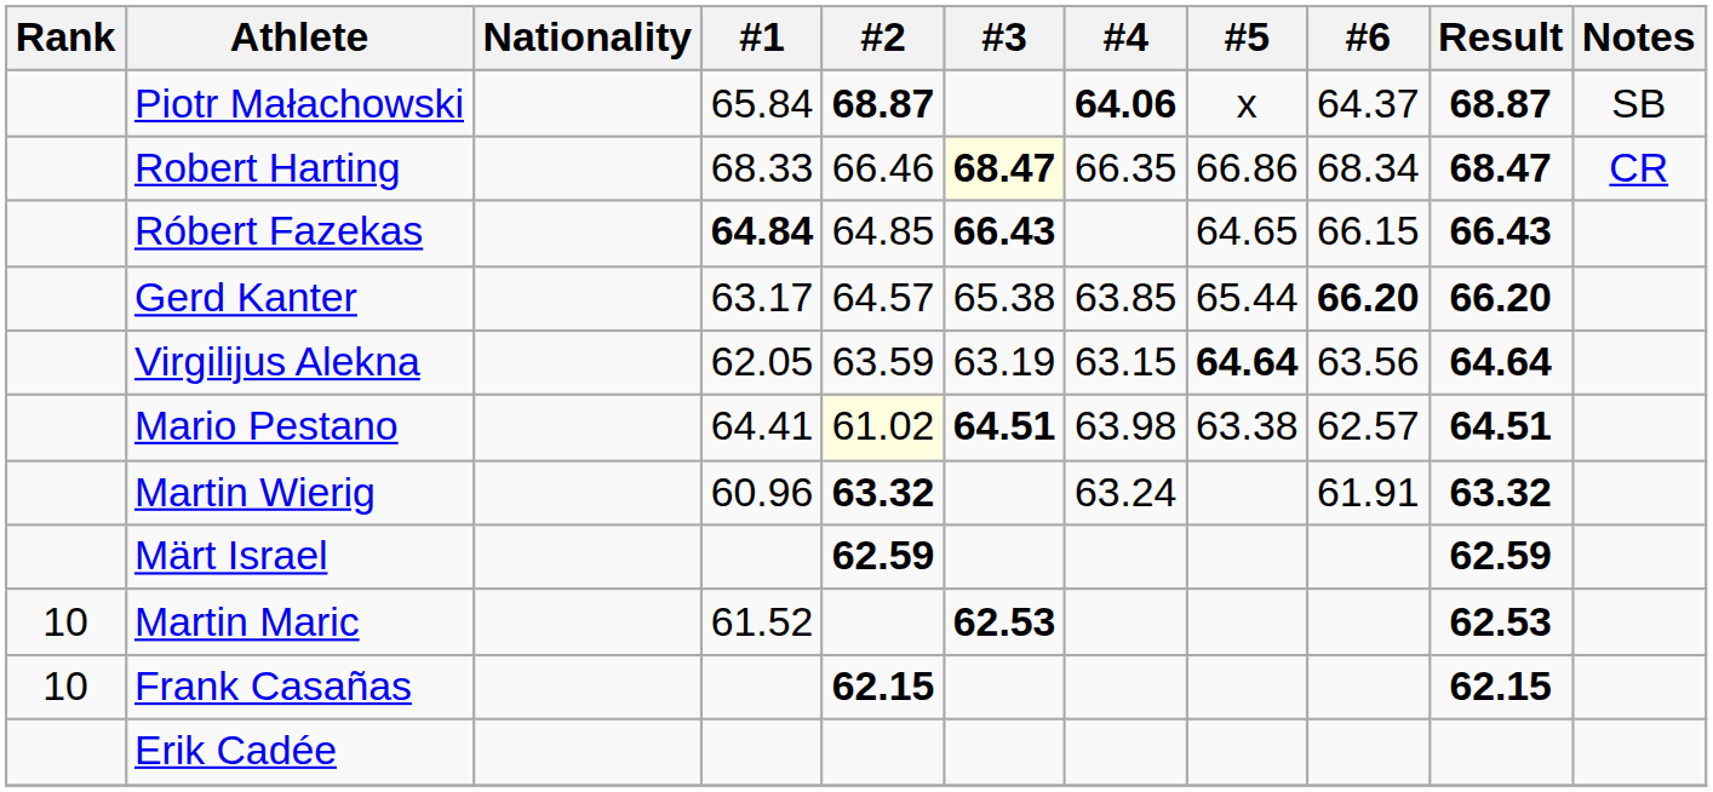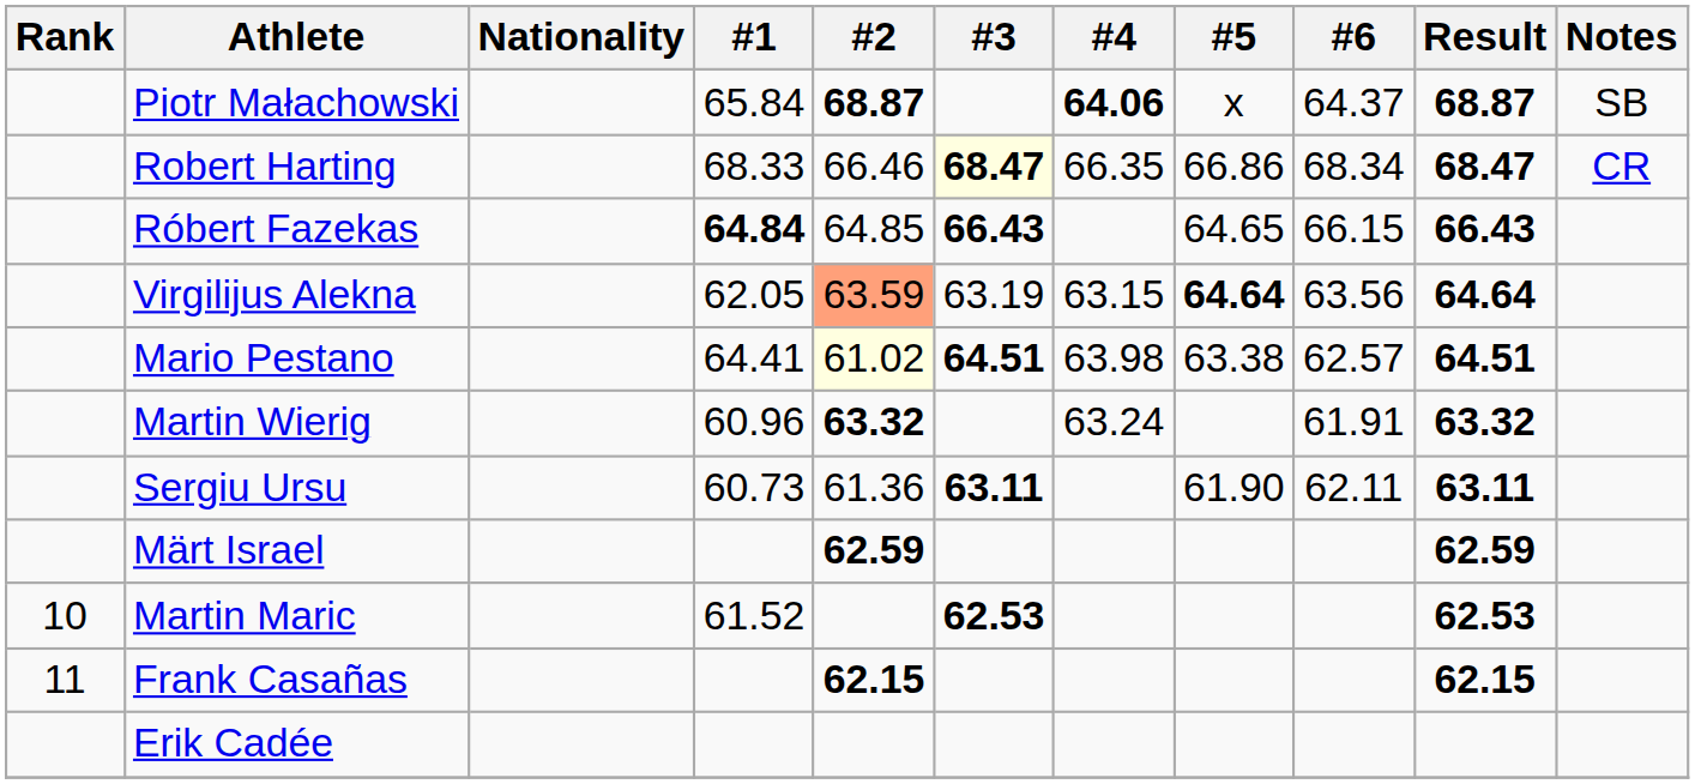 <table class="wikitable sortable" style="text-align:center">
 <tr>
 <th>Rank</th>
 <th>Athlete</th>
 <th>Nationality</th>
 <th>#1</th>
 <th>#2</th>
 <th>#3</th>
 <th>#4</th>
 <th>#5</th>
 <th>#6</th>
 <th>Result</th>
 <th>Notes</th>
 </tr>
 <tr>
 <td></td>
 <td align="left"><a href='#'>Piotr Małachowski</a></td>
 <td align=left></td>
 <td>65.84</td>
 <td><strong>68.87</strong></td>
 <td></td>
 <td><strong>64.06</strong></td>
 <td>x</td>
 <td>64.37</td>
 <td><strong>68.87</strong></td>
 <td>SB</td>
 </tr>
 <tr>
 <td></td>
 <td align="left"><a href='#'>Robert Harting</a></td>
 <td align=left></td>
 <td>68.33</td>
 <td>66.46</td>
 <td style="background: lightyellow;"><strong>68.47</strong></td>
 <td>66.35</td>
 <td>66.86</td>
 <td>68.34</td>
 <td><strong>68.47</strong></td>
 <td><a href='#'>CR</a></td>
 </tr>
 <tr>
 <td></td>
 <td align="left"><a href='#'>Róbert Fazekas</a></td>
 <td align=left></td>
 <td><strong>64.84</strong></td>
 <td>64.85</td>
 <td><strong>66.43</strong></td>
 <td></td>
 <td>64.65</td>
 <td>66.15</td>
 <td><strong>66.43</strong></td>
 <td></td>
 </tr>
 <tr>
 <td></td>
-<td align="left"><a href='#'>Gerd Kanter</a></td>
-<td align=left></td>
-<td>63.17</td>
-<td>64.57</td>
-<td>65.38</td>
-<td>63.85</td>
-<td>65.44</td>
-<td><strong>66.20</strong></td>
-<td><strong>66.20</strong></td>
-<td></td>
-</tr>
-<tr>
-<td></td>
 <td align="left"><a href='#'>Virgilijus Alekna</a></td>
 <td align=left></td>
 <td>62.05</td>
-<td>63.59</td>
+<td style="background: lightsalmon;">63.59</td>
 <td>63.19</td>
 <td>63.15</td>
 <td><strong>64.64</strong></td>
 <td>63.56</td>
 <td><strong>64.64</strong></td>
 <td></td>
 </tr>
 <tr>
 <td></td>
 <td align="left"><a href='#'>Mario Pestano</a></td>
 <td align=left></td>
 <td>64.41</td>
 <td style="background: lightyellow;">61.02</td>
 <td><strong>64.51</strong></td>
 <td>63.98</td>
 <td>63.38</td>
 <td>62.57</td>
 <td><strong>64.51</strong></td>
 <td></td>
 </tr>
 <tr>
 <td></td>
 <td align="left"><a href='#'>Martin Wierig</a></td>
 <td align=left></td>
 <td>60.96</td>
 <td><strong>63.32</strong></td>
 <td></td>
 <td>63.24</td>
 <td></td>
 <td>61.91</td>
 <td><strong>63.32</strong></td>
 <td></td>
 </tr>
 <tr>
 <td></td>
+<td align="left"><a href='#'>Sergiu Ursu</a></td>
+<td align=left></td>
+<td>60.73</td>
+<td>61.36</td>
+<td><strong>63.11</strong></td>
+<td></td>
+<td>61.90</td>
+<td>62.11</td>
+<td><strong>63.11</strong></td>
+<td></td>
+</tr>
+<tr>
+<td></td>
 <td align="left"><a href='#'>Märt Israel</a></td>
 <td align=left></td>
 <td></td>
 <td><strong>62.59</strong></td>
 <td></td>
 <td></td>
 <td></td>
 <td></td>
 <td><strong>62.59</strong></td>
 <td></td>
 </tr>
 <tr>
 <td>10</td>
 <td align="left"><a href='#'>Martin Maric</a></td>
 <td align=left></td>
 <td>61.52</td>
 <td></td>
 <td><strong>62.53</strong></td>
 <td></td>
 <td></td>
 <td></td>
 <td><strong>62.53</strong></td>
 <td></td>
 </tr>
 <tr>
-<td>10</td>
+<td>11</td>
 <td align="left"><a href='#'>Frank Casañas</a></td>
 <td align=left></td>
 <td></td>
 <td><strong>62.15</strong></td>
 <td></td>
 <td></td>
 <td></td>
 <td></td>
 <td><strong>62.15</strong></td>
 <td></td>
 </tr>
 <tr>
 <td></td>
 <td align="left"><a href='#'>Erik Cadée</a></td>
 <td align=left></td>
 <td></td>
 <td></td>
 <td></td>
 <td></td>
 <td></td>
 <td></td>
 <td><strong></strong></td>
 <td></td>
 </tr>
 <tr>
 </tr>
 </table>
